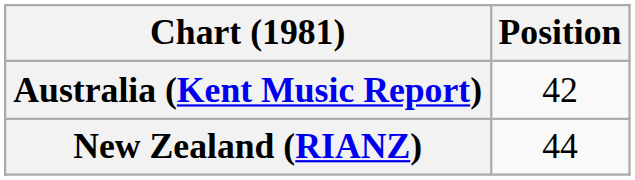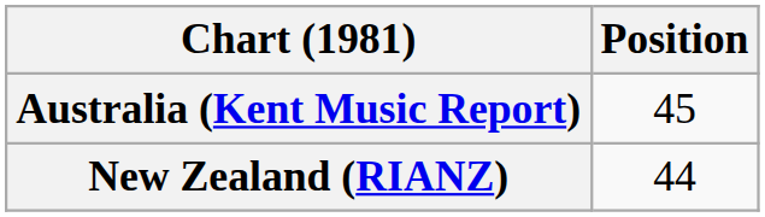 <table class="wikitable sortable plainrowheaders" style="text-align:center">
 <tr>
 <th>Chart (1981)</th>
 <th>Position</th>
 </tr>
 <tr>
 <th scope="row">Australia (<a href='#'>Kent Music Report</a>)</th>
-<td>42</td>
+<td>45</td>
 </tr>
 <tr>
 <th scope="row">New Zealand (<a href='#'>RIANZ</a>)</th>
 <td>44</td>
 </tr>
 </table>
